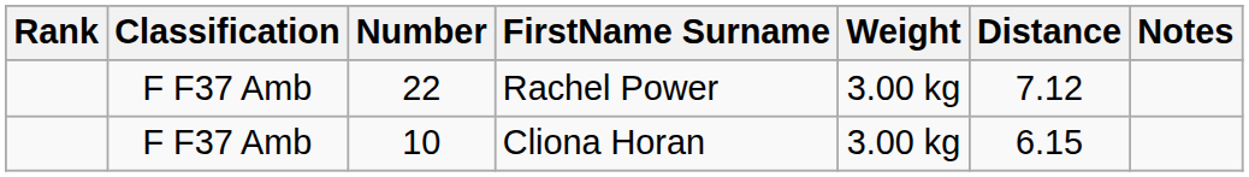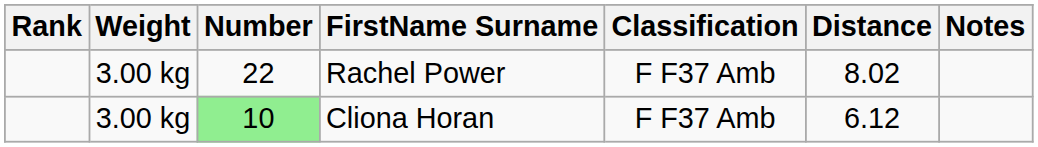 <table class="wikitable sortable" style="text-align:center">
 <tr>
 <th>Rank</th>
-<th>Classification</th>
+<th>Weight</th>
 <th>Number</th>
 <th>FirstName Surname</th>
-<th>Weight</th>
+<th>Classification</th>
 <th>Distance</th>
 <th>Notes</th>
 </tr>
 <tr>
 <td></td>
-<td>F F37 Amb</td>
+<td>3.00 kg</td>
 <td>22</td>
 <td style="text-align:left"> Rachel Power</td>
-<td>3.00 kg</td>
-<td>7.12</td>
+<td>F F37 Amb</td>
+<td>8.02</td>
 <td></td>
 </tr>
 <tr>
 <td></td>
+<td>3.00 kg</td>
+<td style="background: lightgreen;">10</td>
+<td style="text-align:left"> Cliona Horan</td>
 <td>F F37 Amb</td>
-<td>10</td>
-<td style="text-align:left"> Cliona Horan</td>
-<td>3.00 kg</td>
-<td>6.15</td>
+<td>6.12</td>
 <td></td>
 </tr>
 </table>
